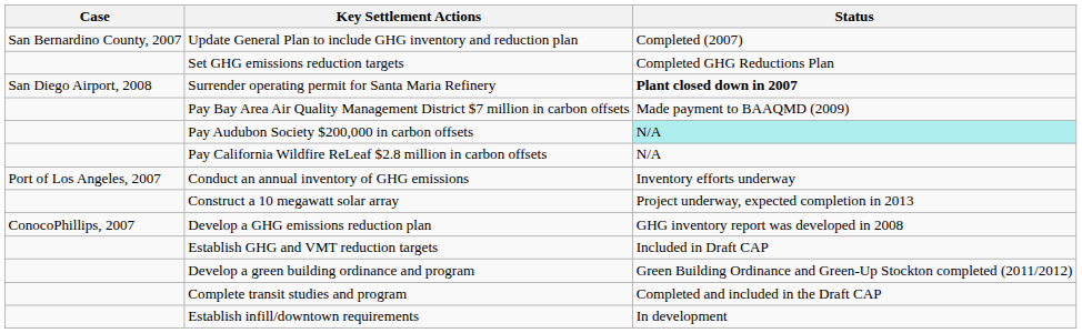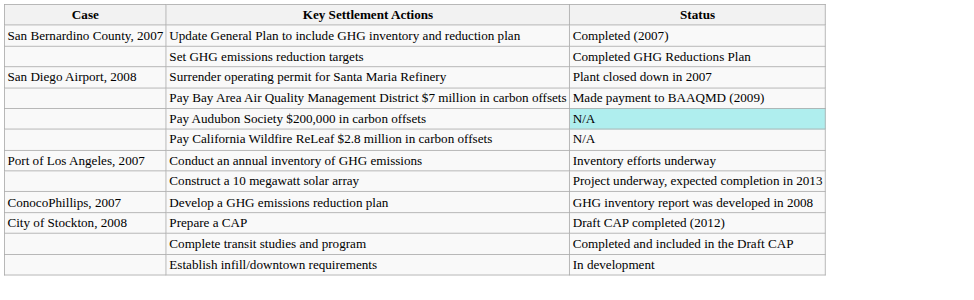 <table class="wikitable">
 <tr>
 <th>Case</th>
 <th>Key Settlement Actions</th>
 <th>Status</th>
 </tr>
 <tr>
 <td>San Bernardino County, 2007</td>
 <td>Update General Plan to include GHG inventory and reduction plan</td>
 <td>Completed (2007)</td>
 </tr>
 <tr>
 <td></td>
 <td>Set GHG emissions reduction targets</td>
 <td>Completed GHG Reductions Plan</td>
 </tr>
 <tr>
 <td>San Diego Airport, 2008</td>
 <td>Surrender operating permit for Santa Maria Refinery</td>
-<td><strong>Plant closed down in 2007</strong></td>
+<td>Plant closed down in 2007</td>
 </tr>
 <tr>
 <td></td>
 <td>Pay Bay Area Air Quality Management District $7 million in carbon offsets</td>
 <td>Made payment to BAAQMD (2009)</td>
 </tr>
 <tr>
 <td></td>
 <td>Pay Audubon Society $200,000 in carbon offsets</td>
 <td style="background: paleturquoise;">N/A</td>
 </tr>
 <tr>
 <td></td>
 <td>Pay California Wildfire ReLeaf  $2.8 million in carbon offsets</td>
 <td>N/A</td>
 </tr>
 <tr>
 <td>Port of Los Angeles, 2007</td>
 <td>Conduct an annual inventory of GHG emissions</td>
 <td>Inventory efforts underway</td>
 </tr>
 <tr>
 <td></td>
 <td>Construct a 10 megawatt solar array</td>
 <td>Project underway, expected completion in 2013</td>
 </tr>
 <tr>
 <td>ConocoPhillips, 2007</td>
 <td>Develop a GHG emissions reduction plan</td>
 <td>GHG inventory report was developed in 2008</td>
 </tr>
 <tr>
-<td></td>
-<td>Establish GHG and VMT reduction targets</td>
-<td>Included in Draft CAP</td>
-</tr>
-<tr>
-<td></td>
-<td>Develop a green building ordinance and program</td>
-<td>Green Building Ordinance and Green-Up Stockton completed (2011/2012)</td>
+<td>City of Stockton, 2008</td>
+<td>Prepare a CAP</td>
+<td>Draft CAP completed (2012)</td>
 </tr>
 <tr>
 <td></td>
 <td>Complete transit studies and program</td>
 <td>Completed and included in the Draft CAP</td>
 </tr>
 <tr>
 <td></td>
 <td>Establish infill/downtown requirements</td>
 <td>In development</td>
 </tr>
 </table>
